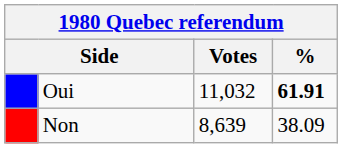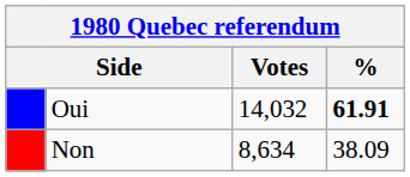 <table class="wikitable" style="font-size: 95%; clear:both">
 <tr style="background-color:#E9E9E9">
 <th colspan=4><a href='#'>1980 Quebec referendum</a></th>
 </tr>
 <tr style="background-color:#E9E9E9">
 <th colspan=2 style="width: 130px">Side</th>
 <th style="width: 50px">Votes</th>
 <th style="width: 40px">%</th>
 </tr>
 <tr>
 <td bgcolor="blue"></td>
 <td>Oui</td>
-<td>11,032</td>
+<td>14,032</td>
 <td><strong>61.91</strong></td>
 </tr>
 <tr>
 <td bgcolor="red"></td>
 <td>Non</td>
-<td>8,639</td>
+<td>8,634</td>
 <td>38.09</td>
 </tr>
 </table>
